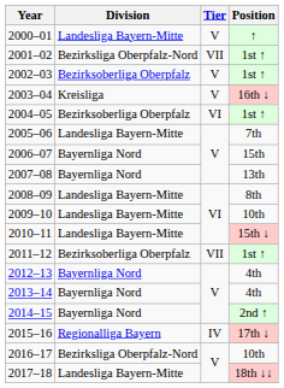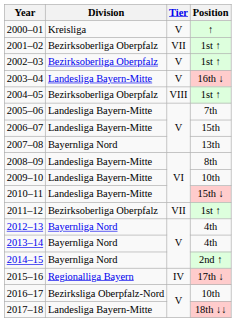 <table class="wikitable">
 <tr>
 <th>Year</th>
 <th>Division</th>
 <th><a href='#'>Tier</a></th>
 <th>Position</th>
 </tr>
 <tr align="center">
 <td>2000–01</td>
-<td align="left"><a href='#'>Landesliga Bayern-Mitte</a></td>
+<td align="left">Kreisliga</td>
 <td>V</td>
 <td style="background:#ddffdd">↑</td>
 </tr>
 <tr align="center">
 <td>2001–02</td>
-<td align="left">Bezirksliga Oberpfalz-Nord</td>
+<td align="left">Bezirksoberliga Oberpfalz</td>
 <td>VII</td>
 <td style="background:#ddffdd">1st ↑</td>
 </tr>
 <tr align="center">
 <td>2002–03</td>
 <td align="left"><a href='#'>Bezirksoberliga Oberpfalz</a></td>
 <td>V</td>
 <td style="background:#ddffdd">1st ↑</td>
 </tr>
 <tr align="center">
 <td>2003–04</td>
-<td align="left">Kreisliga</td>
+<td align="left"><a href='#'>Landesliga Bayern-Mitte</a></td>
 <td>V</td>
 <td style="background:#ffcccc">16th ↓</td>
 </tr>
 <tr align="center">
 <td>2004–05</td>
 <td align="left">Bezirksoberliga Oberpfalz</td>
-<td>VI</td>
+<td>VIII</td>
 <td style="background:#ddffdd">1st ↑</td>
 </tr>
 <tr align="center">
 <td>2005–06</td>
 <td align="left">Landesliga Bayern-Mitte</td>
 <td rowspan=3>V</td>
 <td>7th</td>
 </tr>
 <tr align="center">
 <td>2006–07</td>
-<td align="left">Bayernliga Nord</td>
+<td align="left">Landesliga Bayern-Mitte</td>
 <td>15th</td>
 </tr>
 <tr align="center">
 <td>2007–08</td>
 <td align="left">Bayernliga Nord</td>
 <td>13th</td>
 </tr>
 <tr align="center">
 <td>2008–09</td>
 <td align="left">Landesliga Bayern-Mitte</td>
 <td rowspan=3>VI</td>
 <td>8th</td>
 </tr>
 <tr align="center">
 <td>2009–10</td>
 <td align="left">Landesliga Bayern-Mitte</td>
 <td>10th</td>
 </tr>
 <tr align="center">
 <td>2010–11</td>
 <td align="left">Landesliga Bayern-Mitte</td>
 <td style="background:#ffcccc">15th ↓</td>
 </tr>
 <tr align="center">
 <td>2011–12</td>
 <td align="left">Bezirksoberliga Oberpfalz</td>
 <td>VII</td>
 <td style="background:#ddffdd">1st ↑</td>
 </tr>
 <tr align="center">
 <td><a href='#'>2012–13</a></td>
 <td align="left"><a href='#'>Bayernliga Nord</a></td>
 <td rowspan=3>V</td>
 <td>4th</td>
 </tr>
 <tr align="center">
 <td><a href='#'>2013–14</a></td>
 <td align="left">Bayernliga Nord</td>
 <td>4th</td>
 </tr>
 <tr align="center">
 <td><a href='#'>2014–15</a></td>
 <td align="left">Bayernliga Nord</td>
 <td style="background:#ddffdd">2nd ↑</td>
 </tr>
 <tr align="center">
 <td>2015–16</td>
 <td align="left"><a href='#'>Regionalliga Bayern</a></td>
 <td>IV</td>
 <td style="background:#ffcccc">17th ↓</td>
 </tr>
 <tr align="center">
 <td>2016–17</td>
 <td align="left">Bezirksliga Oberpfalz-Nord</td>
 <td rowspan=2>V</td>
 <td>10th</td>
 </tr>
 <tr align="center">
 <td>2017–18</td>
 <td align="left">Landesliga Bayern-Mitte</td>
 <td style="background:#ffcccc">18th ↓↓</td>
 </tr>
 </table>
